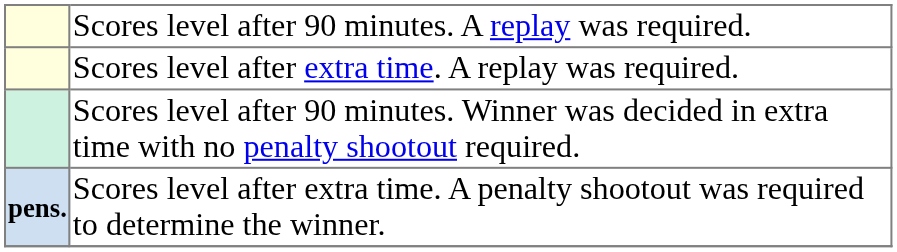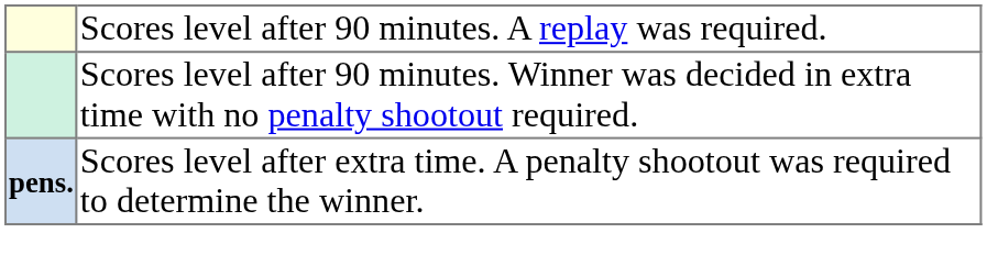 <table class="toccolours" border="1" style="border-collapse: collapse; width: 50%; margin: left;">
 <tr>
 <td style="background:#ffffdd;"></td>
 <td>Scores level after 90 minutes. A <a href='#'>replay</a> was required.</td>
-</tr>
-<tr>
-<td style="background:#ffffdd; text-align: center;"></td>
-<td>Scores level after <a href='#'>extra time</a>. A replay was required.</td>
 </tr>
 <tr>
 <td style="background:#cef2e0; text-align: center;"></td>
 <td>Scores level after 90 minutes. Winner was decided in extra time with no <a href='#'>penalty shootout</a> required.</td>
 </tr>
 <tr>
 <td style="background:#cedff2; text-align: center;"><small><strong>pens.</strong></small></td>
 <td>Scores level after extra time. A penalty shootout was required to determine the winner.</td>
 </tr>
 <tr>
 </tr>
 </table>
